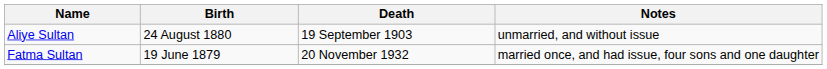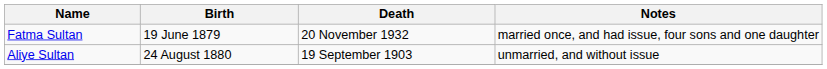 <table class="wikitable">
 <tr>
 <th>Name</th>
 <th>Birth</th>
 <th>Death</th>
 <th style="width:40%;">Notes</th>
 </tr>
 <tr>
+<td><a href='#'>Fatma Sultan</a></td>
+<td>19 June 1879</td>
+<td>20 November 1932</td>
+<td>married once, and had issue, four sons and one daughter</td>
+</tr>
+<tr>
 <td><a href='#'>Aliye Sultan</a></td>
 <td>24 August 1880</td>
 <td>19 September 1903</td>
 <td>unmarried, and without issue</td>
 </tr>
 <tr>
-<td><a href='#'>Fatma Sultan</a></td>
-<td>19 June 1879</td>
-<td>20 November 1932</td>
-<td>married once, and had issue, four sons and one daughter</td>
-</tr>
-<tr>
 </tr>
 </table>
